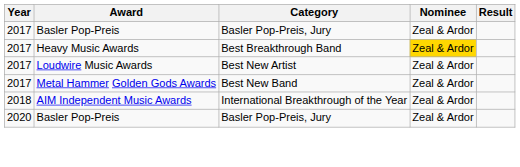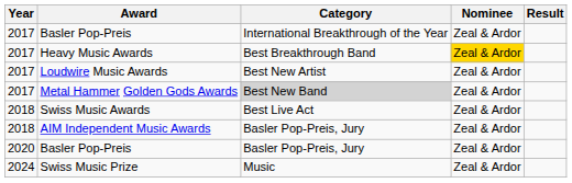 <table class="wikitable sortable">
 <tr>
 <th>Year</th>
 <th>Award</th>
 <th>Category</th>
 <th>Nominee</th>
 <th>Result</th>
 </tr>
 <tr>
 <td>2017</td>
 <td>Basler Pop-Preis</td>
-<td>Basler Pop-Preis, Jury</td>
+<td>International Breakthrough of the Year</td>
 <td>Zeal & Ardor</td>
 <td></td>
 </tr>
 <tr>
 <td>2017</td>
 <td>Heavy Music Awards</td>
 <td>Best Breakthrough Band</td>
 <td style="background: gold;">Zeal & Ardor</td>
 <td></td>
 </tr>
 <tr>
 <td>2017</td>
 <td><a href='#'>Loudwire</a> Music Awards</td>
 <td>Best New Artist</td>
 <td>Zeal & Ardor</td>
 <td></td>
 </tr>
 <tr>
 <td>2017</td>
 <td><a href='#'>Metal Hammer</a> <a href='#'>Golden Gods Awards</a></td>
-<td>Best New Band</td>
+<td style="background: lightgrey;">Best New Band</td>
+<td>Zeal & Ardor</td>
+<td></td>
+</tr>
+<tr>
+<td>2018</td>
+<td>Swiss Music Awards</td>
+<td>Best Live Act</td>
 <td>Zeal & Ardor</td>
 <td></td>
 </tr>
 <tr>
 <td>2018</td>
 <td><a href='#'>AIM Independent Music Awards</a></td>
-<td>International Breakthrough of the Year</td>
+<td>Basler Pop-Preis, Jury</td>
 <td>Zeal & Ardor</td>
 <td></td>
 </tr>
 <tr>
 <td>2020</td>
 <td>Basler Pop-Preis</td>
 <td>Basler Pop-Preis, Jury</td>
 <td>Zeal & Ardor</td>
 <td></td>
 </tr>
+<tr>
+<td>2024</td>
+<td>Swiss Music Prize</td>
+<td>Music</td>
+<td>Zeal & Ardor</td>
+<td></td>
+</tr>
 </table>
